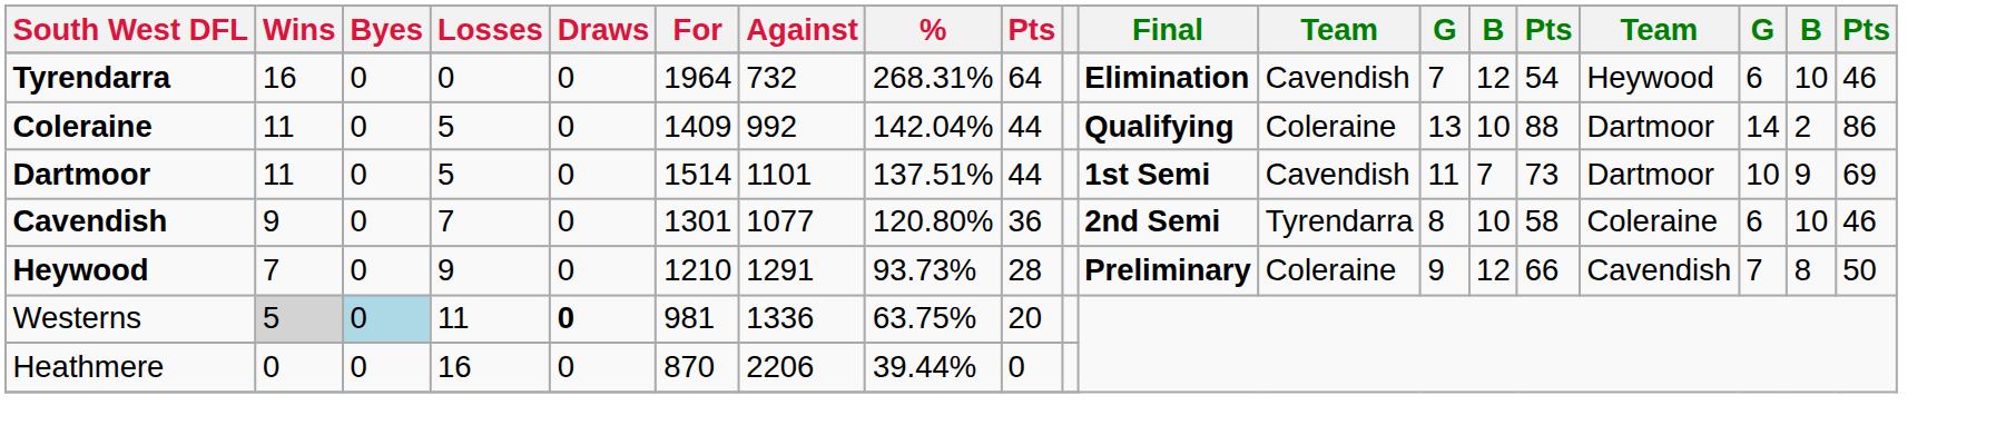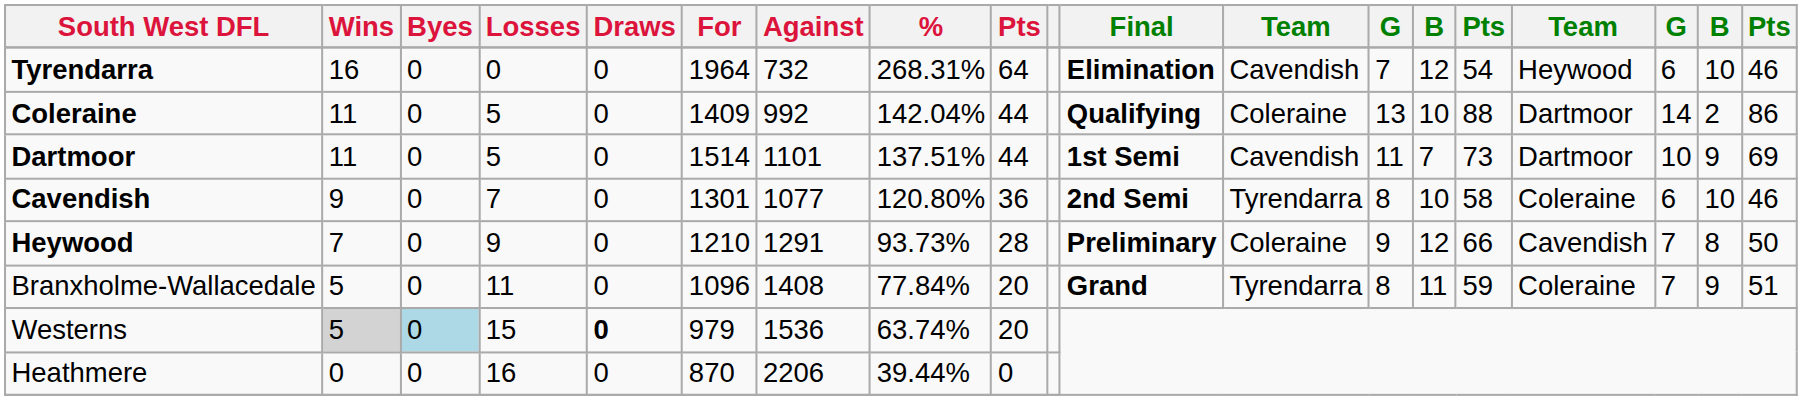 <table style="font-size: 85%; text-align: left;" class="wikitable">
 <tr>
 <th style="color:crimson">South West DFL</th>
 <th style="color:crimson">Wins</th>
 <th style="color:crimson">Byes</th>
 <th style="color:crimson">Losses</th>
 <th style="color:crimson">Draws</th>
 <th style="color:crimson">For</th>
 <th style="color:crimson">Against</th>
 <th style="color:crimson">%</th>
 <th style="color:crimson">Pts</th>
 <th></th>
 <th style="color:green">Final</th>
 <th style="color:green">Team</th>
 <th style="color:green">G</th>
 <th style="color:green">B</th>
 <th style="color:green">Pts</th>
 <th style="color:green">Team</th>
 <th style="color:green">G</th>
 <th style="color:green">B</th>
 <th style="color:green">Pts</th>
 </tr>
 <tr>
 </tr>
 <tr>
 </tr>
 <tr>
 <td><strong>	Tyrendarra	</strong></td>
 <td>16</td>
 <td>0</td>
 <td>0</td>
 <td>0</td>
 <td>1964</td>
 <td>732</td>
 <td>268.31%</td>
 <td>64</td>
 <td></td>
 <td><strong>Elimination</strong></td>
 <td>Cavendish</td>
 <td>7</td>
 <td>12</td>
 <td>54</td>
 <td>Heywood</td>
 <td>6</td>
 <td>10</td>
 <td>46</td>
 </tr>
 <tr>
 <td><strong>	Coleraine	</strong></td>
 <td>11</td>
 <td>0</td>
 <td>5</td>
 <td>0</td>
 <td>1409</td>
 <td>992</td>
 <td>142.04%</td>
 <td>44</td>
 <td></td>
 <td><strong>Qualifying</strong></td>
 <td>Coleraine</td>
 <td>13</td>
 <td>10</td>
 <td>88</td>
 <td>Dartmoor</td>
 <td>14</td>
 <td>2</td>
 <td>86</td>
 </tr>
 <tr>
 <td><strong>	Dartmoor	</strong></td>
 <td>11</td>
 <td>0</td>
 <td>5</td>
 <td>0</td>
 <td>1514</td>
 <td>1101</td>
 <td>137.51%</td>
 <td>44</td>
 <td></td>
 <td><strong>1st Semi</strong></td>
 <td>Cavendish</td>
 <td>11</td>
 <td>7</td>
 <td>73</td>
 <td>Dartmoor</td>
 <td>10</td>
 <td>9</td>
 <td>69</td>
 </tr>
 <tr>
 <td><strong>	Cavendish	</strong></td>
 <td>9</td>
 <td>0</td>
 <td>7</td>
 <td>0</td>
 <td>1301</td>
 <td>1077</td>
 <td>120.80%</td>
 <td>36</td>
 <td></td>
 <td><strong>2nd Semi</strong></td>
 <td>Tyrendarra</td>
 <td>8</td>
 <td>10</td>
 <td>58</td>
 <td>Coleraine</td>
 <td>6</td>
 <td>10</td>
 <td>46</td>
 </tr>
 <tr>
 <td><strong>	Heywood	</strong></td>
 <td>7</td>
 <td>0</td>
 <td>9</td>
 <td>0</td>
 <td>1210</td>
 <td>1291</td>
 <td>93.73%</td>
 <td>28</td>
 <td></td>
 <td><strong>Preliminary</strong></td>
 <td>Coleraine</td>
 <td>9</td>
 <td>12</td>
 <td>66</td>
 <td>Cavendish</td>
 <td>7</td>
 <td>8</td>
 <td>50</td>
 </tr>
 <tr>
+<td>Branxholme-Wallacedale</td>
+<td>5</td>
+<td>0</td>
+<td>11</td>
+<td>0</td>
+<td>1096</td>
+<td>1408</td>
+<td>77.84%</td>
+<td>20</td>
+<td></td>
+<td><strong>Grand</strong></td>
+<td>Tyrendarra</td>
+<td>8</td>
+<td>11</td>
+<td>59</td>
+<td>Coleraine</td>
+<td>7</td>
+<td>9</td>
+<td>51</td>
+</tr>
+<tr>
 <td>Westerns</td>
 <td style="background: lightgrey;">5</td>
 <td style="background: lightblue;">0</td>
-<td>11</td>
+<td>15</td>
 <td><strong>0</strong></td>
-<td>981</td>
-<td>1336</td>
-<td>63.75%</td>
+<td>979</td>
+<td>1536</td>
+<td>63.74%</td>
 <td>20</td>
 <td></td>
 </tr>
 <tr>
 <td>Heathmere</td>
 <td>0</td>
 <td>0</td>
 <td>16</td>
 <td>0</td>
 <td>870</td>
 <td>2206</td>
 <td>39.44%</td>
 <td>0</td>
 <td></td>
 </tr>
 <tr>
 </tr>
 </table>
